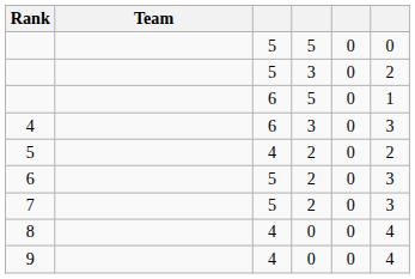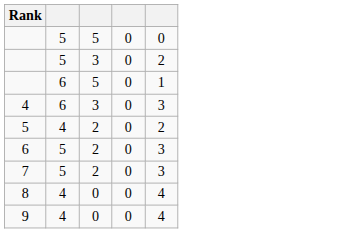 <table class="wikitable" style="text-align: center;">
 <tr>
 <th width=40>Rank</th>
-<th width=180>Team</th>
 <th width=30></th>
 <th width=30></th>
 <th width=30></th>
 <th width=30></th>
 </tr>
 <tr>
 <td></td>
-<td align=left></td>
 <td>5</td>
 <td>5</td>
 <td>0</td>
 <td>0</td>
 </tr>
 <tr>
 <td></td>
-<td align=left></td>
 <td>5</td>
 <td>3</td>
 <td>0</td>
 <td>2</td>
 </tr>
 <tr>
 <td></td>
-<td align=left></td>
 <td>6</td>
 <td>5</td>
 <td>0</td>
 <td>1</td>
 </tr>
 <tr>
 <td>4</td>
-<td align=left></td>
 <td>6</td>
 <td>3</td>
 <td>0</td>
 <td>3</td>
 </tr>
 <tr>
 <td>5</td>
-<td align=left></td>
 <td>4</td>
 <td>2</td>
 <td>0</td>
 <td>2</td>
 </tr>
 <tr>
 <td>6</td>
-<td align=left></td>
 <td>5</td>
 <td>2</td>
 <td>0</td>
 <td>3</td>
 </tr>
 <tr>
 <td>7</td>
-<td align=left></td>
 <td>5</td>
 <td>2</td>
 <td>0</td>
 <td>3</td>
 </tr>
 <tr>
 <td>8</td>
-<td align=left></td>
 <td>4</td>
 <td>0</td>
 <td>0</td>
 <td>4</td>
 </tr>
 <tr>
 <td>9</td>
-<td align=left></td>
 <td>4</td>
 <td>0</td>
 <td>0</td>
 <td>4</td>
 </tr>
 </table>
